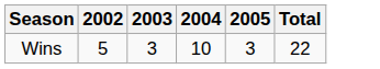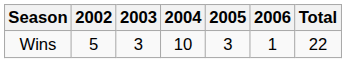 <table class="wikitable">
 <tr>
 <th>Season</th>
 <th>2002</th>
 <th>2003</th>
 <th>2004</th>
 <th>2005</th>
+<th>2006</th>
 <th>Total</th>
 </tr>
 <tr align="center">
 <td>Wins</td>
 <td>5</td>
 <td>3</td>
 <td>10</td>
 <td>3</td>
+<td>1</td>
 <td>22</td>
 </tr>
 </table>
